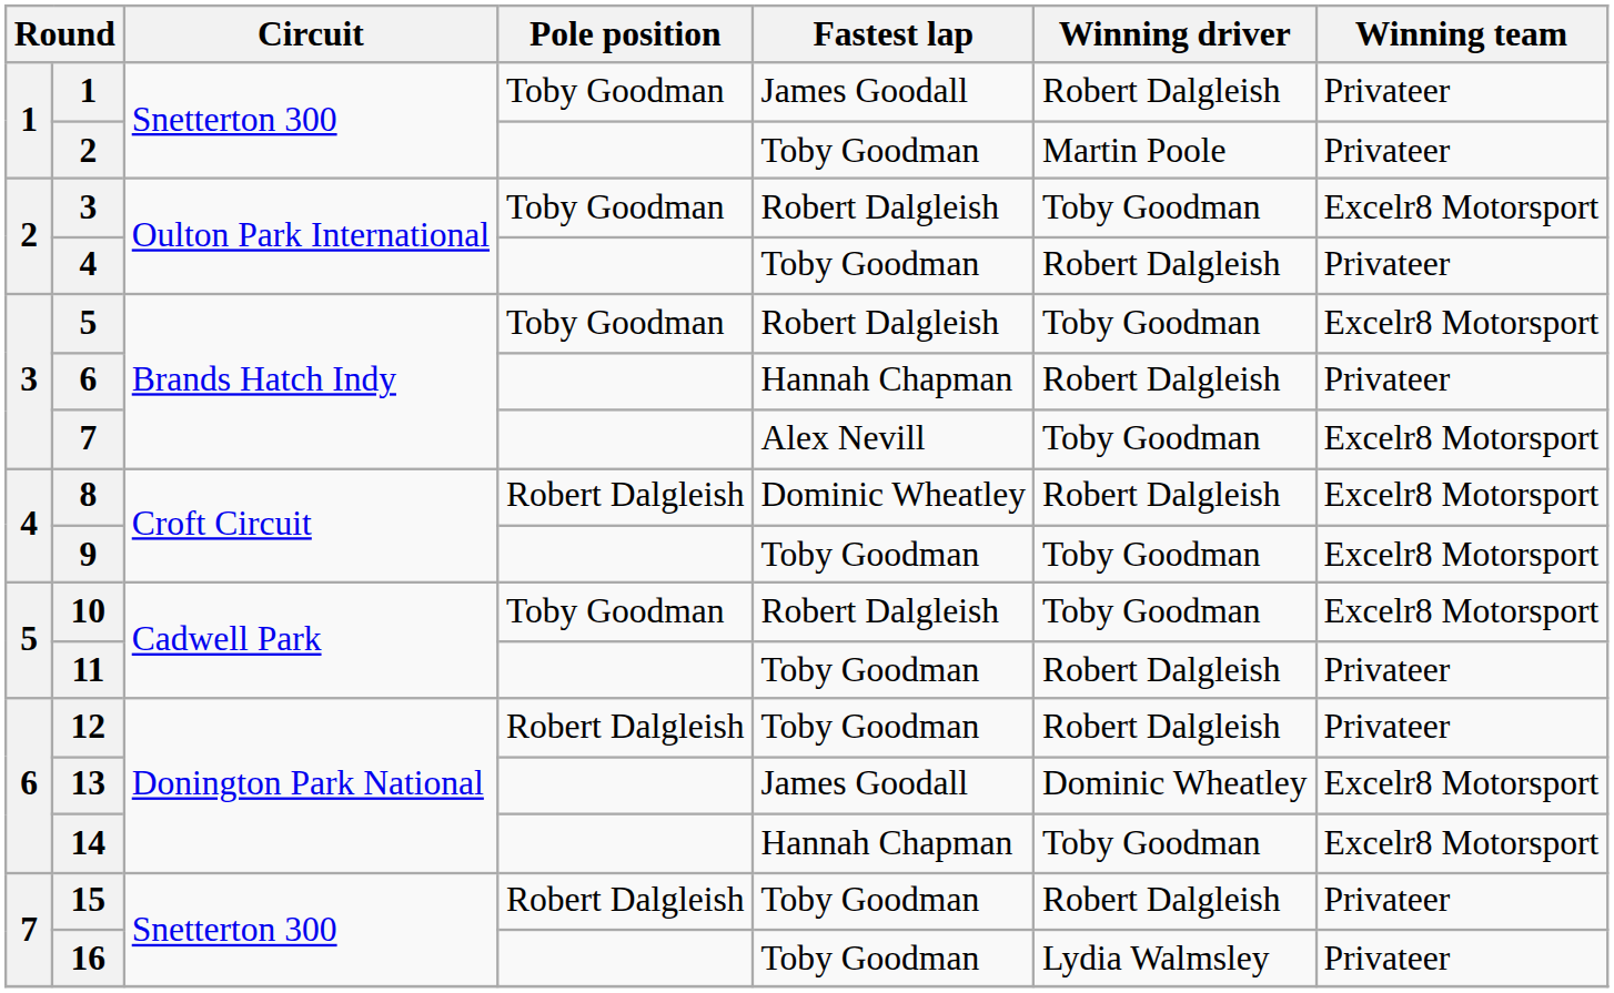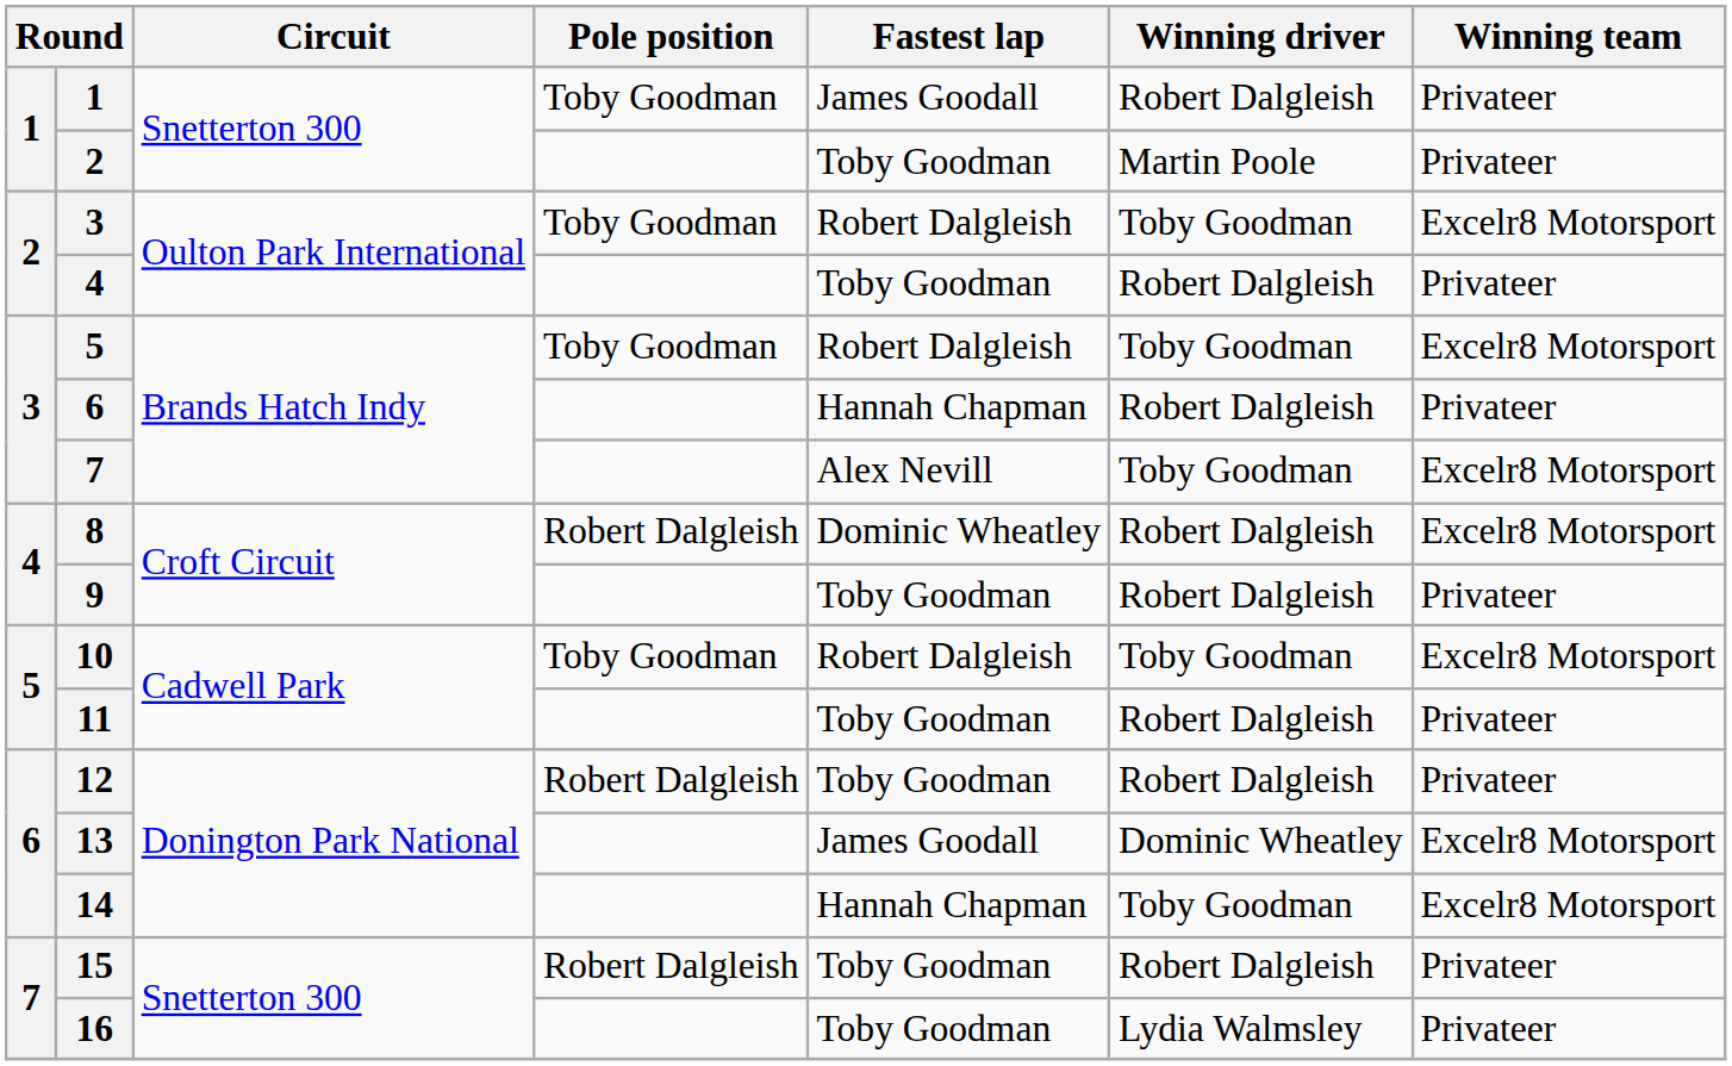 <table class="wikitable" style="font-size: 85%;">
 <tr>
 <th colspan=2>Round</th>
 <th>Circuit</th>
 <th>Pole position</th>
 <th>Fastest lap</th>
 <th>Winning driver</th>
 <th>Winning team</th>
 </tr>
 <tr>
 <th rowspan=2>1</th>
 <th>1</th>
 <td rowspan=2><a href='#'>Snetterton 300</a></td>
 <td> Toby Goodman</td>
 <td> James Goodall</td>
 <td> Robert Dalgleish</td>
 <td>Privateer</td>
 </tr>
 <tr>
 <th>2</th>
 <td></td>
 <td> Toby Goodman</td>
 <td> Martin Poole</td>
 <td>Privateer</td>
 </tr>
 <tr>
 <th rowspan=2>2</th>
 <th>3</th>
 <td rowspan=2><a href='#'> Oulton Park International</a></td>
 <td> Toby Goodman</td>
 <td> Robert Dalgleish</td>
 <td> Toby Goodman</td>
 <td>Excelr8 Motorsport</td>
 </tr>
 <tr>
 <th>4</th>
 <td></td>
 <td> Toby Goodman</td>
 <td> Robert Dalgleish</td>
 <td>Privateer</td>
 </tr>
 <tr>
 <th rowspan=3>3</th>
 <th>5</th>
 <td rowspan=3><a href='#'> Brands Hatch Indy</a></td>
 <td> Toby Goodman</td>
 <td> Robert Dalgleish</td>
 <td> Toby Goodman</td>
 <td>Excelr8 Motorsport</td>
 </tr>
 <tr>
 <th>6</th>
 <td></td>
 <td> Hannah Chapman</td>
 <td> Robert Dalgleish</td>
 <td>Privateer</td>
 </tr>
 <tr>
 <th>7</th>
 <td></td>
 <td> Alex Nevill</td>
 <td> Toby Goodman</td>
 <td>Excelr8 Motorsport</td>
 </tr>
 <tr>
 <th rowspan=2>4</th>
 <th>8</th>
 <td rowspan=2><a href='#'>Croft Circuit</a></td>
 <td> Robert Dalgleish</td>
 <td> Dominic Wheatley</td>
 <td> Robert Dalgleish</td>
 <td>Excelr8 Motorsport</td>
 </tr>
 <tr>
 <th>9</th>
 <td></td>
 <td> Toby Goodman</td>
-<td> Toby Goodman</td>
-<td>Excelr8 Motorsport</td>
+<td> Robert Dalgleish</td>
+<td>Privateer</td>
 </tr>
 <tr>
 <th rowspan=2>5</th>
 <th>10</th>
 <td rowspan=2><a href='#'>Cadwell Park</a></td>
 <td> Toby Goodman</td>
 <td> Robert Dalgleish</td>
 <td> Toby Goodman</td>
 <td>Excelr8 Motorsport</td>
 </tr>
 <tr>
 <th>11</th>
 <td></td>
 <td> Toby Goodman</td>
 <td> Robert Dalgleish</td>
 <td>Privateer</td>
 </tr>
 <tr>
 <th rowspan=3>6</th>
 <th>12</th>
 <td rowspan=3><a href='#'> Donington Park National</a></td>
 <td> Robert Dalgleish</td>
 <td> Toby Goodman</td>
 <td> Robert Dalgleish</td>
 <td>Privateer</td>
 </tr>
 <tr>
 <th>13</th>
 <td></td>
 <td> James Goodall</td>
 <td> Dominic Wheatley</td>
 <td>Excelr8 Motorsport</td>
 </tr>
 <tr>
 <th>14</th>
 <td></td>
 <td> Hannah Chapman</td>
 <td> Toby Goodman</td>
 <td>Excelr8 Motorsport</td>
 </tr>
 <tr>
 <th rowspan=2>7</th>
 <th>15</th>
 <td rowspan=2><a href='#'>Snetterton 300</a></td>
 <td> Robert Dalgleish</td>
 <td> Toby Goodman</td>
 <td> Robert Dalgleish</td>
 <td>Privateer</td>
 </tr>
 <tr>
 <th>16</th>
 <td></td>
 <td> Toby Goodman</td>
 <td> Lydia Walmsley</td>
 <td>Privateer</td>
 </tr>
 <tr>
 </tr>
 </table>
